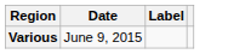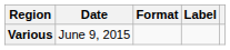 <table class="wikitable plainrowheaders">
 <tr>
 <th scope="col">Region</th>
 <th scope="col">Date</th>
+<th scope="col">Format</th>
 <th scope="col">Label</th>
 <th scope="col"></th>
 </tr>
 <tr>
 <th scope="row">Various</th>
 <td>June 9, 2015</td>
 <td></td>
+<td></td>
 <td align="center"></td>
 </tr>
 </table>
